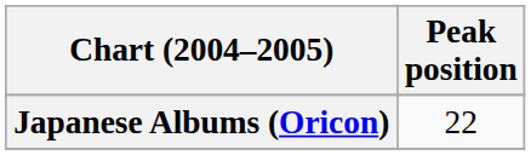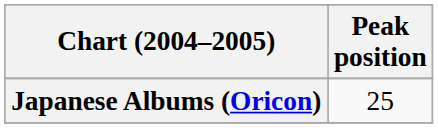 <table class="wikitable sortable plainrowheaders" style="text-align:center">
 <tr>
 <th scope="col">Chart (2004–2005)</th>
 <th scope="col">Peak<br>position</th>
 </tr>
 <tr>
 </tr>
 <tr>
 </tr>
 <tr>
 <th scope="row">Japanese Albums (<a href='#'>Oricon</a>)</th>
-<td>22</td>
+<td>25</td>
 </tr>
 <tr>
 </tr>
 </table>
